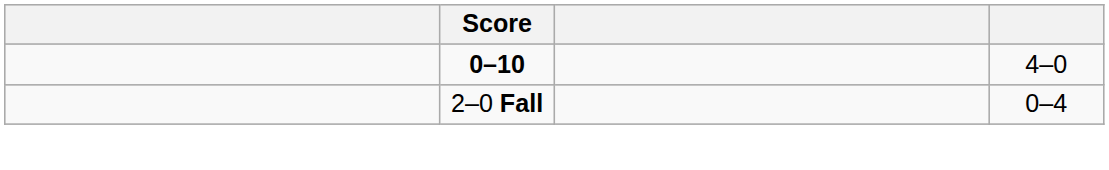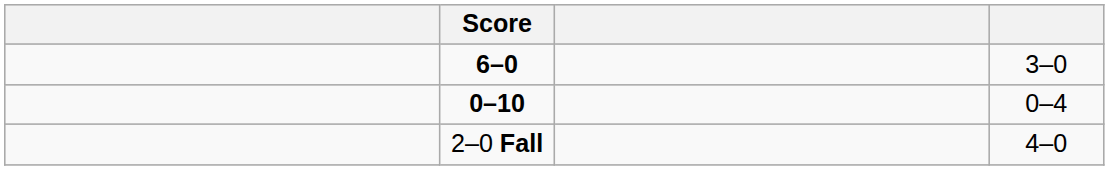 <table class="wikitable" style="text-align: center; ">
 <tr>
 <th align="right" width="270"></th>
 <th width="65">Score</th>
 <th align="left" width="270"></th>
 <th width="65"></th>
 </tr>
 <tr>
+<td align="left"><strong></strong></td>
+<td><strong>6–0</strong></td>
+<td align="left"></td>
+<td>3–0 <strong></strong></td>
+</tr>
+<tr>
 <td align="left"></td>
 <td><strong>0–10</strong></td>
 <td align="left"><strong></strong></td>
-<td>4–0 <strong></strong></td>
+<td>0–4 <strong></strong></td>
 </tr>
 <tr>
 <td align="left"><strong></strong></td>
 <td>2–0 <strong>Fall</strong></td>
 <td align="left"></td>
-<td>0–4 <strong></strong></td>
+<td>4–0 <strong></strong></td>
 </tr>
 </table>
